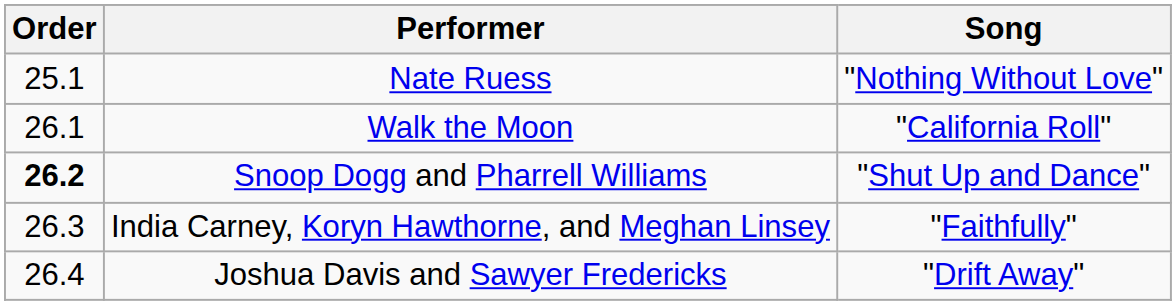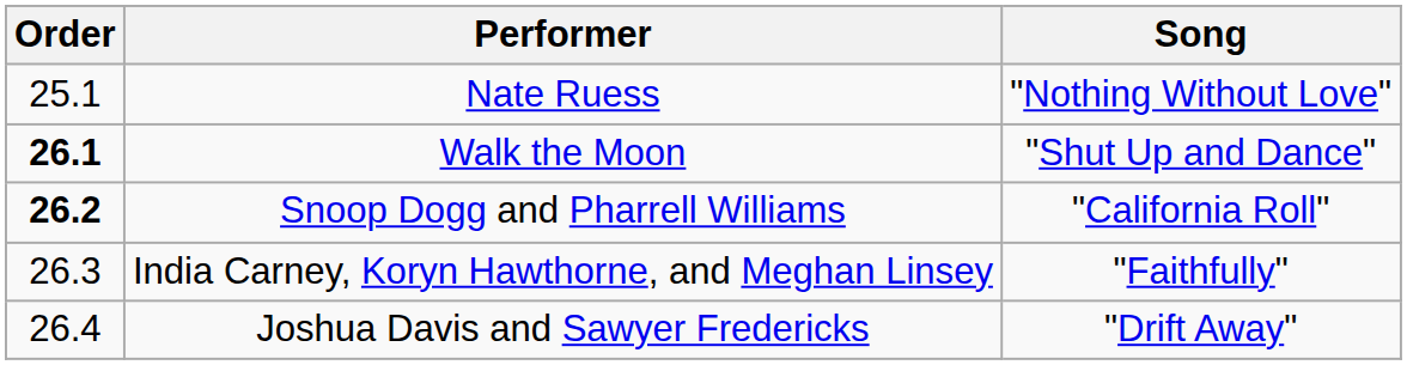 <table class="wikitable" style="text-align:center;">
 <tr>
 <th>Order</th>
 <th>Performer</th>
 <th>Song</th>
 </tr>
 <tr>
 <td>25.1</td>
 <td><a href='#'>Nate Ruess</a></td>
 <td>"<a href='#'>Nothing Without Love</a>"</td>
 </tr>
 <tr>
-<td>26.1</td>
+<td><strong>26.1</strong></td>
 <td><a href='#'>Walk the Moon</a></td>
-<td>"<a href='#'>California Roll</a>"</td>
+<td>"<a href='#'>Shut Up and Dance</a>"</td>
 </tr>
 <tr>
 <td><strong>26.2</strong></td>
 <td><a href='#'>Snoop Dogg</a> and <a href='#'>Pharrell Williams</a></td>
-<td>"<a href='#'>Shut Up and Dance</a>"</td>
+<td>"<a href='#'>California Roll</a>"</td>
 </tr>
 <tr>
 <td>26.3</td>
 <td>India Carney, <a href='#'>Koryn Hawthorne</a>, and <a href='#'>Meghan Linsey</a></td>
 <td>"<a href='#'>Faithfully</a>"</td>
 </tr>
 <tr>
 <td>26.4</td>
 <td>Joshua Davis and <a href='#'>Sawyer Fredericks</a></td>
 <td>"<a href='#'>Drift Away</a>"</td>
 </tr>
 </table>
